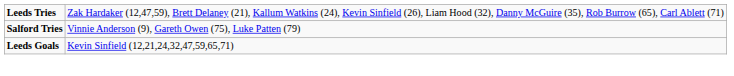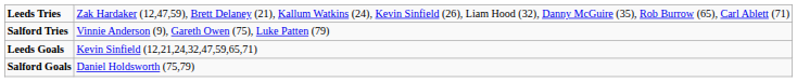 <table class="wikitable" style="font-size:85%;">
 <tr>
 <td><strong>Leeds Tries</strong></td>
 <td><a href='#'>Zak Hardaker</a> (12,47,59), <a href='#'>Brett Delaney</a> (21), <a href='#'>Kallum Watkins</a> (24), <a href='#'>Kevin Sinfield</a> (26), Liam Hood (32), <a href='#'>Danny McGuire</a> (35), <a href='#'>Rob Burrow</a> (65), <a href='#'>Carl Ablett</a> (71)</td>
 </tr>
 <tr>
 <td><strong>Salford Tries</strong></td>
 <td><a href='#'>Vinnie Anderson</a> (9), <a href='#'>Gareth Owen</a> (75), <a href='#'>Luke Patten</a> (79)</td>
 </tr>
 <tr>
 <td><strong>Leeds Goals</strong></td>
 <td><a href='#'>Kevin Sinfield</a> (12,21,24,32,47,59,65,71)</td>
 </tr>
+<tr>
+<td><strong>Salford Goals</strong></td>
+<td><a href='#'>Daniel Holdsworth</a> (75,79)</td>
+</tr>
 </table>
